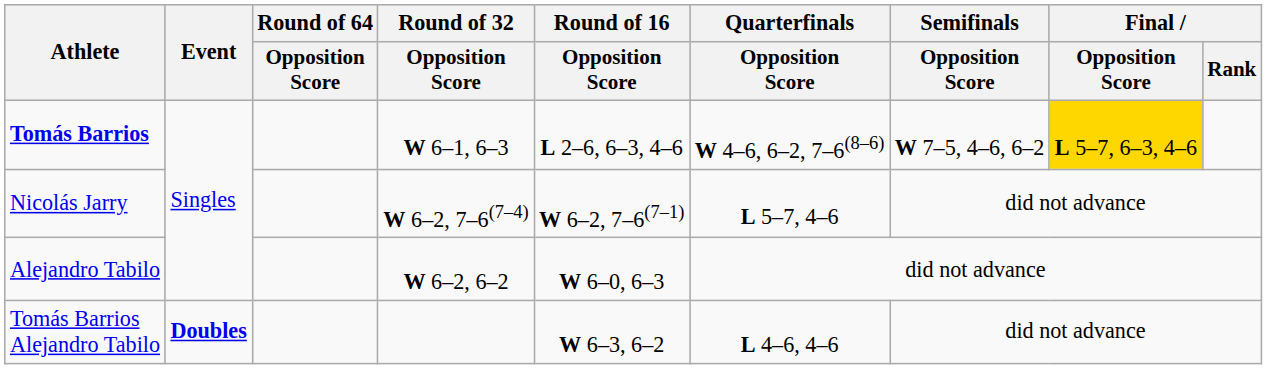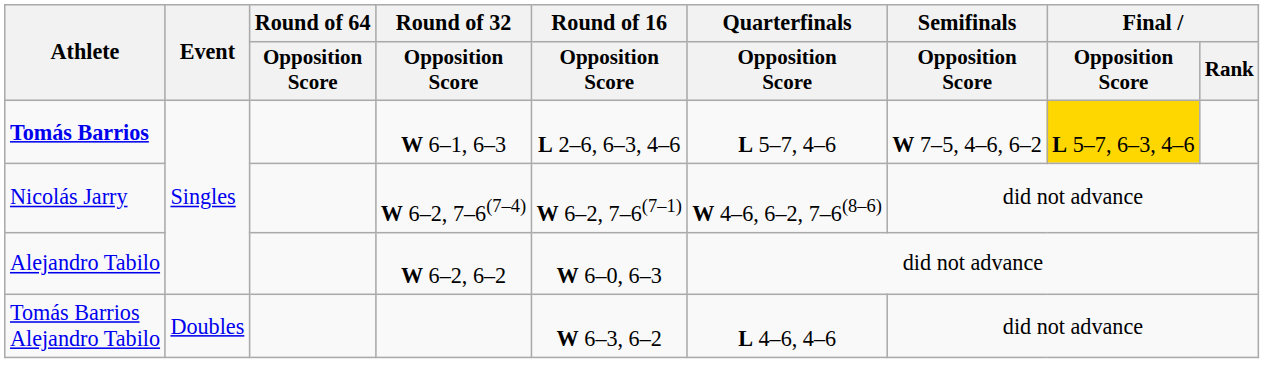 <table class=wikitable style="font-size:90%">
 <tr>
 <th rowspan="2">Athlete</th>
 <th rowspan="2">Event</th>
 <th>Round of 64</th>
 <th>Round of 32</th>
 <th>Round of 16</th>
 <th>Quarterfinals</th>
 <th>Semifinals</th>
 <th colspan=2>Final / </th>
 </tr>
 <tr style="font-size:95%">
 <th>Opposition<br>Score</th>
 <th>Opposition<br>Score</th>
 <th>Opposition<br>Score</th>
 <th>Opposition<br>Score</th>
 <th>Opposition<br>Score</th>
 <th>Opposition<br>Score</th>
 <th>Rank</th>
 </tr>
 <tr align=center>
 <td align=left><strong><a href='#'>Tomás Barrios</a></strong></td>
 <td align=left rowspan=3><a href='#'>Singles</a></td>
 <td></td>
 <td><br><strong>W</strong> 6–1, 6–3</td>
 <td><br><strong>L</strong> 2–6, 6–3, 4–6</td>
-<td><br><strong>W</strong> 4–6, 6–2, 7–6<sup>(8–6)</sup></td>
+<td><br><strong>L</strong> 5–7, 4–6</td>
 <td><br><strong>W</strong> 7–5, 4–6, 6–2</td>
 <td style="background: gold;"><br><strong>L</strong> 5–7, 6–3, 4–6</td>
 <td></td>
 </tr>
 <tr align=center>
 <td align=left><a href='#'>Nicolás Jarry</a></td>
 <td></td>
 <td><br><strong>W</strong> 6–2, 7–6<sup>(7–4)</sup></td>
 <td><br><strong>W</strong> 6–2, 7–6<sup>(7–1)</sup></td>
-<td><br><strong>L</strong> 5–7, 4–6</td>
+<td><br><strong>W</strong> 4–6, 6–2, 7–6<sup>(8–6)</sup></td>
 <td colspan=3>did not advance</td>
 </tr>
 <tr align=center>
 <td align=left><a href='#'>Alejandro Tabilo</a></td>
 <td></td>
 <td><br><strong>W</strong> 6–2, 6–2</td>
 <td><br><strong>W</strong> 6–0, 6–3</td>
 <td colspan=4>did not advance</td>
 </tr>
 <tr align=center>
 <td align=left><a href='#'>Tomás Barrios</a><br><a href='#'>Alejandro Tabilo</a></td>
-<td><strong><a href='#'>Doubles</a></strong></td>
+<td><a href='#'>Doubles</a></td>
 <td></td>
 <td></td>
 <td><br><strong>W</strong> 6–3, 6–2</td>
 <td><br><strong>L</strong> 4–6, 4–6</td>
 <td colspan=3>did not advance</td>
 </tr>
 </table>
